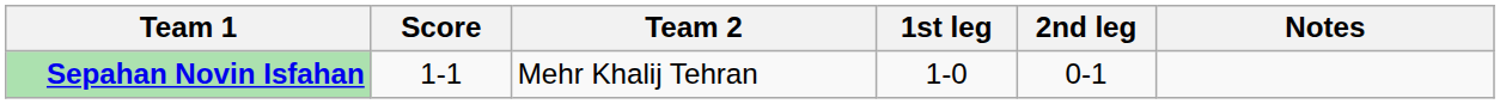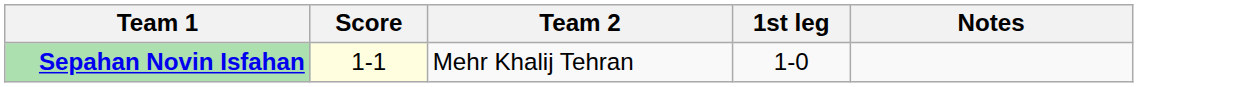 <table class="wikitable" style="text-align:center">
 <tr>
 <th width=195>Team 1</th>
 <th width=70>Score</th>
 <th width=195>Team 2</th>
 <th width=70>1st leg</th>
-<th width=70>2nd leg</th>
 <th width=180>Notes</th>
 </tr>
 <tr>
 <td style="background:#ACE1AF; text-align:right;"><strong><a href='#'>Sepahan Novin Isfahan</a></strong></td>
-<td>1-1</td>
+<td style="background: lightyellow;">1-1</td>
 <td align="left">Mehr Khalij Tehran</td>
 <td>1-0</td>
-<td>0-1</td>
 <td></td>
 </tr>
 </table>
